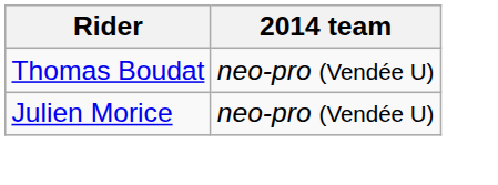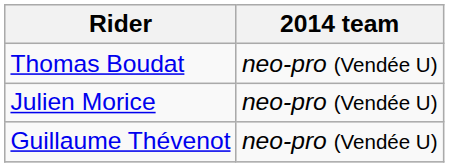 <table class="wikitable">
 <tr>
 <th>Rider</th>
 <th>2014 team</th>
 </tr>
 <tr>
 <td><a href='#'>Thomas Boudat</a></td>
 <td><em>neo-pro</em> <small>(Vendée U)</small></td>
 </tr>
 <tr>
 <td><a href='#'>Julien Morice</a></td>
 <td><em>neo-pro</em> <small>(Vendée U)</small></td>
 </tr>
+<tr>
+<td><a href='#'>Guillaume Thévenot</a></td>
+<td><em>neo-pro</em> <small>(Vendée U)</small></td>
+</tr>
 </table>
